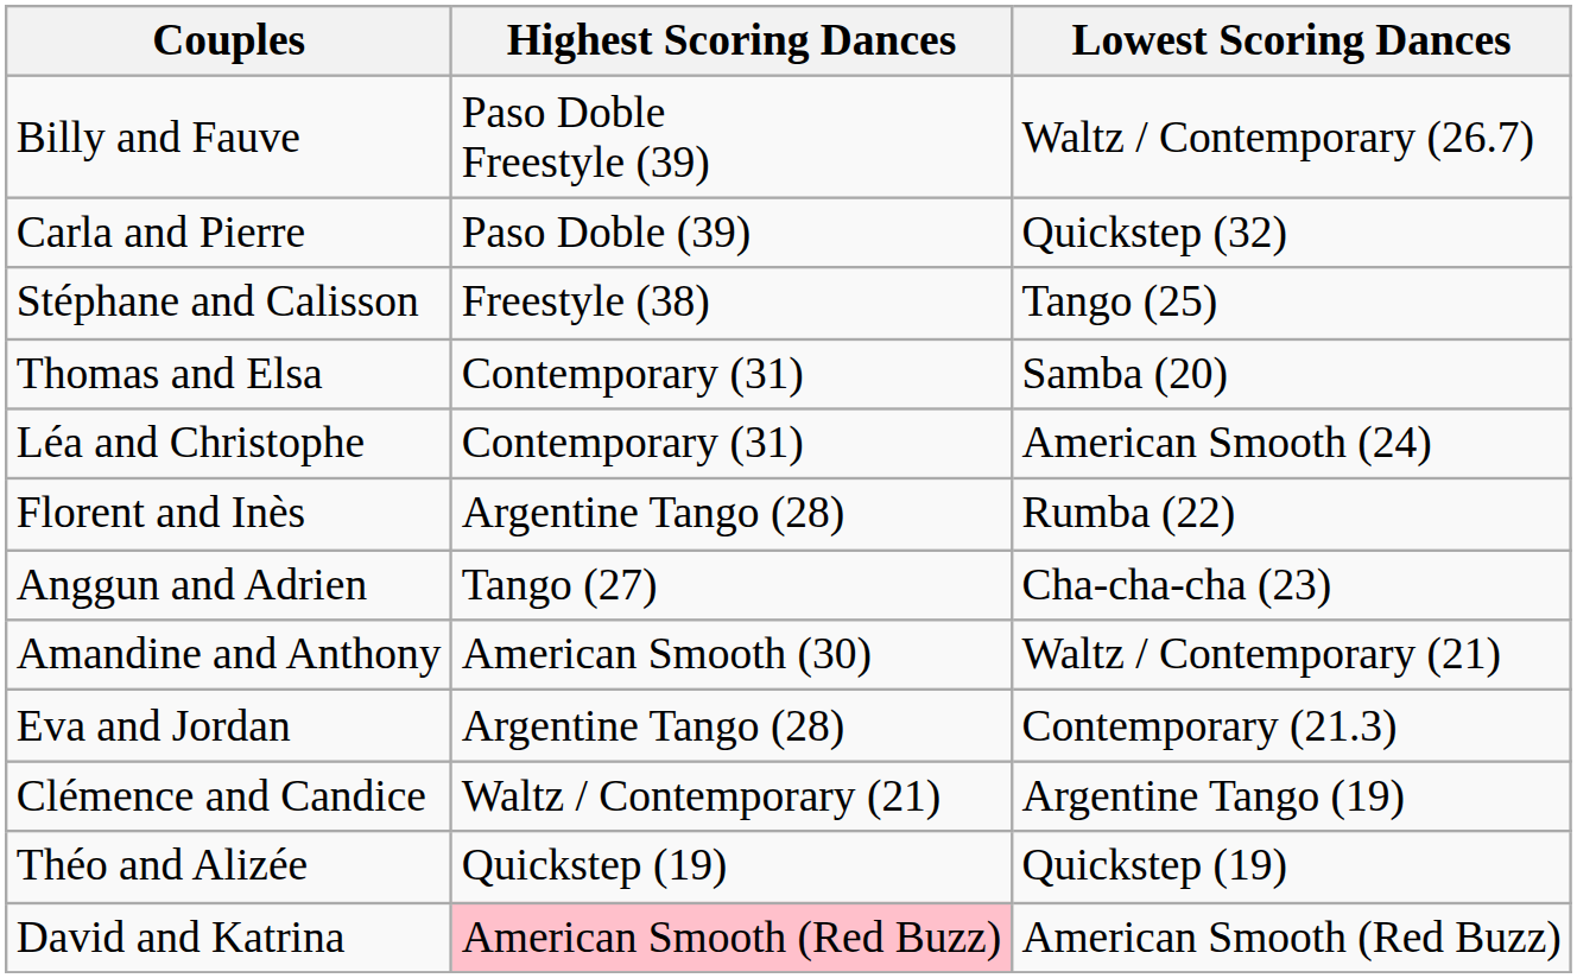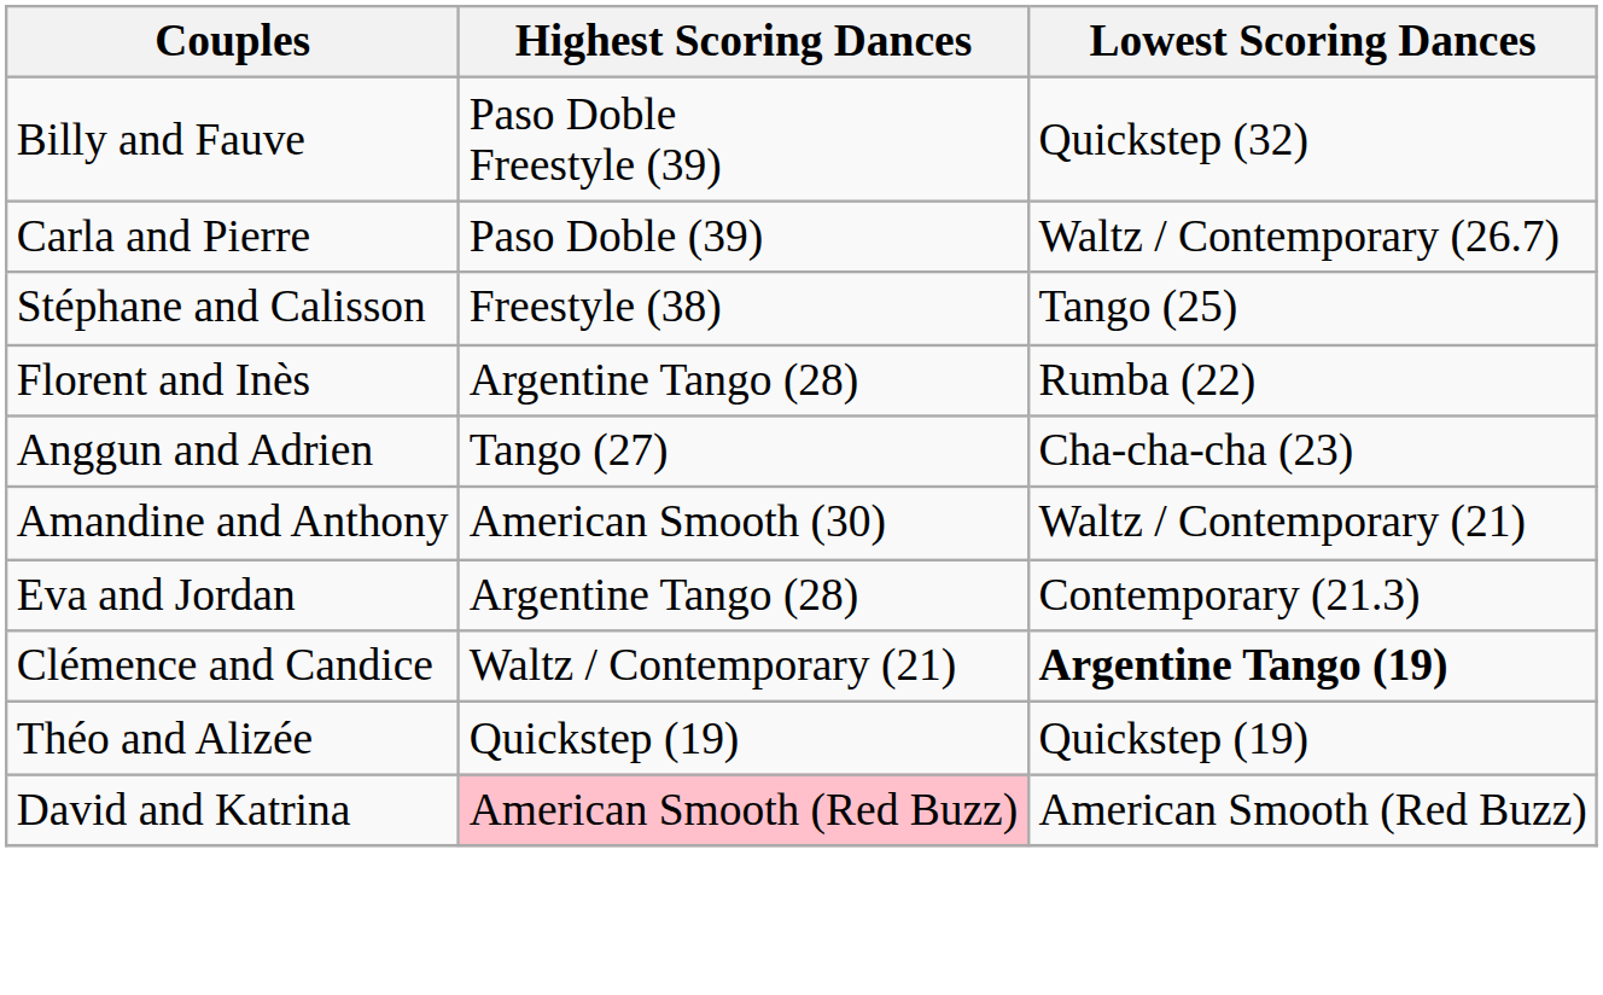 <table class="wikitable" border="1">
 <tr>
 <th>Couples</th>
 <th>Highest Scoring Dances</th>
 <th>Lowest Scoring Dances</th>
 </tr>
 <tr>
 <td>Billy and Fauve</td>
 <td>Paso Doble<br>Freestyle (39)</td>
-<td>Waltz / Contemporary (26.7)</td>
+<td>Quickstep (32)</td>
 </tr>
 <tr>
 <td>Carla and Pierre</td>
 <td>Paso Doble (39)</td>
-<td>Quickstep (32)</td>
+<td>Waltz / Contemporary (26.7)</td>
 </tr>
 <tr>
 <td>Stéphane and Calisson</td>
 <td>Freestyle (38)</td>
 <td>Tango (25)</td>
-</tr>
-<tr>
-<td>Thomas and Elsa</td>
-<td>Contemporary (31)</td>
-<td>Samba (20)</td>
-</tr>
-<tr>
-<td>Léa and Christophe</td>
-<td>Contemporary (31)</td>
-<td>American Smooth (24)</td>
 </tr>
 <tr>
 <td>Florent and Inès</td>
 <td>Argentine Tango (28)</td>
 <td>Rumba (22)</td>
 </tr>
 <tr>
 <td>Anggun and Adrien</td>
 <td>Tango (27)</td>
 <td>Cha-cha-cha (23)</td>
 </tr>
 <tr>
 <td>Amandine and Anthony</td>
 <td>American Smooth (30)</td>
 <td>Waltz / Contemporary (21)</td>
 </tr>
 <tr>
 <td>Eva and Jordan</td>
 <td>Argentine Tango (28)</td>
 <td>Contemporary (21.3)</td>
 </tr>
 <tr>
 <td>Clémence and Candice</td>
 <td>Waltz / Contemporary (21)</td>
-<td>Argentine Tango (19)</td>
+<td><strong>Argentine Tango (19)</strong></td>
 </tr>
 <tr>
 <td>Théo and Alizée</td>
 <td>Quickstep (19)</td>
 <td>Quickstep (19)</td>
 </tr>
 <tr>
 <td>David and Katrina</td>
 <td style="background: pink;">American Smooth (Red Buzz)</td>
 <td>American Smooth (Red Buzz)</td>
 </tr>
 <tr>
 </tr>
 </table>
